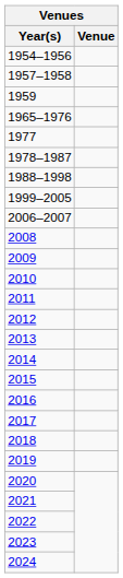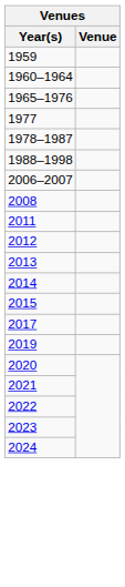 <table class="wikitable collapsible collapsed" style="float:right; margin-left:15px">
 <tr>
 <th colspan="2">Venues</th>
 </tr>
 <tr>
 <th>Year(s)</th>
 <th>Venue</th>
 </tr>
 <tr>
-<td>1954–1956</td>
+<td>1959</td>
 <td></td>
 </tr>
 <tr>
-<td>1957–1958</td>
-<td></td>
-</tr>
-<tr>
-<td>1959</td>
+<td>1960–1964</td>
 <td></td>
 </tr>
 <tr>
 <td>1965–1976</td>
 <td></td>
 </tr>
 <tr>
 <td>1977</td>
 <td></td>
 </tr>
 <tr>
 <td>1978–1987</td>
 <td></td>
 </tr>
 <tr>
 <td>1988–1998</td>
 <td></td>
 </tr>
 <tr>
-<td>1999–2005</td>
-<td></td>
-</tr>
-<tr>
 <td>2006–2007</td>
 <td></td>
 </tr>
 <tr>
 <td><a href='#'>2008</a></td>
-<td></td>
-</tr>
-<tr>
-<td><a href='#'>2009</a></td>
-<td></td>
-</tr>
-<tr>
-<td><a href='#'>2010</a></td>
 <td></td>
 </tr>
 <tr>
 <td><a href='#'>2011</a></td>
 <td></td>
 </tr>
 <tr>
 <td><a href='#'>2012</a></td>
 <td></td>
 </tr>
 <tr>
 <td><a href='#'>2013</a></td>
 <td></td>
 </tr>
 <tr>
 <td><a href='#'>2014</a></td>
 <td></td>
 </tr>
 <tr>
 <td><a href='#'>2015</a></td>
 <td></td>
 </tr>
 <tr>
-<td><a href='#'>2016</a></td>
-<td></td>
-</tr>
-<tr>
 <td><a href='#'>2017</a></td>
-<td></td>
-</tr>
-<tr>
-<td><a href='#'>2018</a></td>
 <td></td>
 </tr>
 <tr>
 <td><a href='#'>2019</a></td>
 <td></td>
 </tr>
 <tr>
 <td><a href='#'>2020</a></td>
 <td rowspan="5"></td>
 </tr>
 <tr>
 <td><a href='#'>2021</a></td>
 </tr>
 <tr>
 <td><a href='#'>2022</a></td>
 </tr>
 <tr>
 <td><a href='#'>2023</a></td>
 </tr>
 <tr>
 <td><a href='#'>2024</a></td>
 </tr>
 </table>
